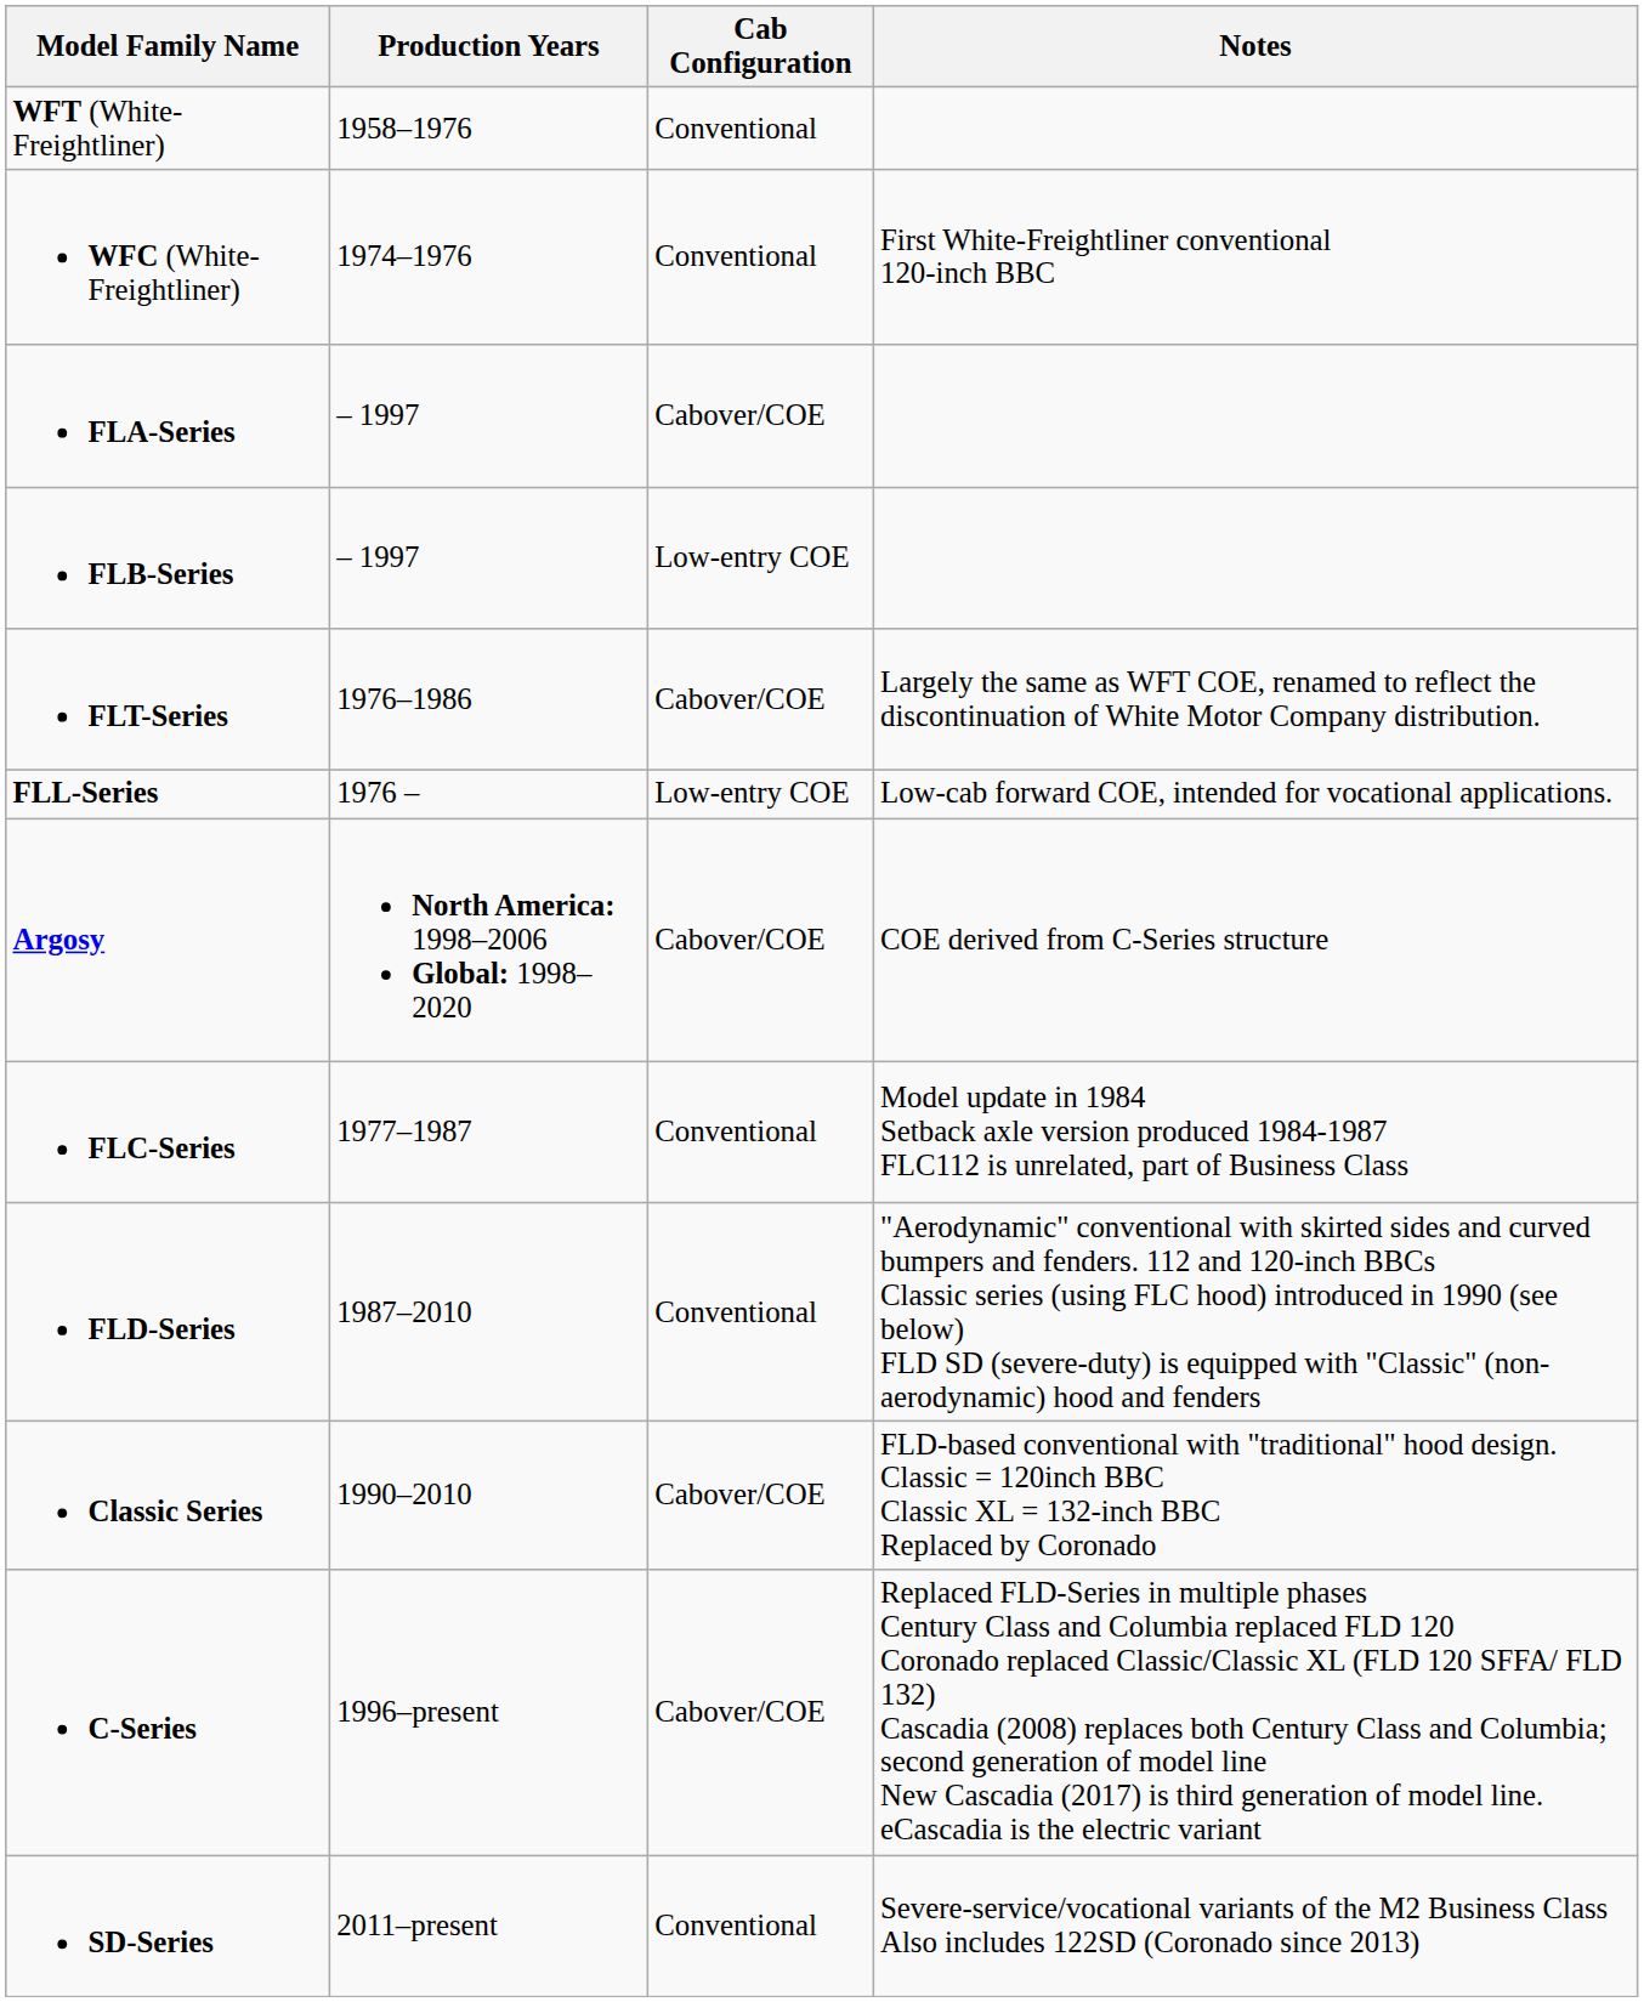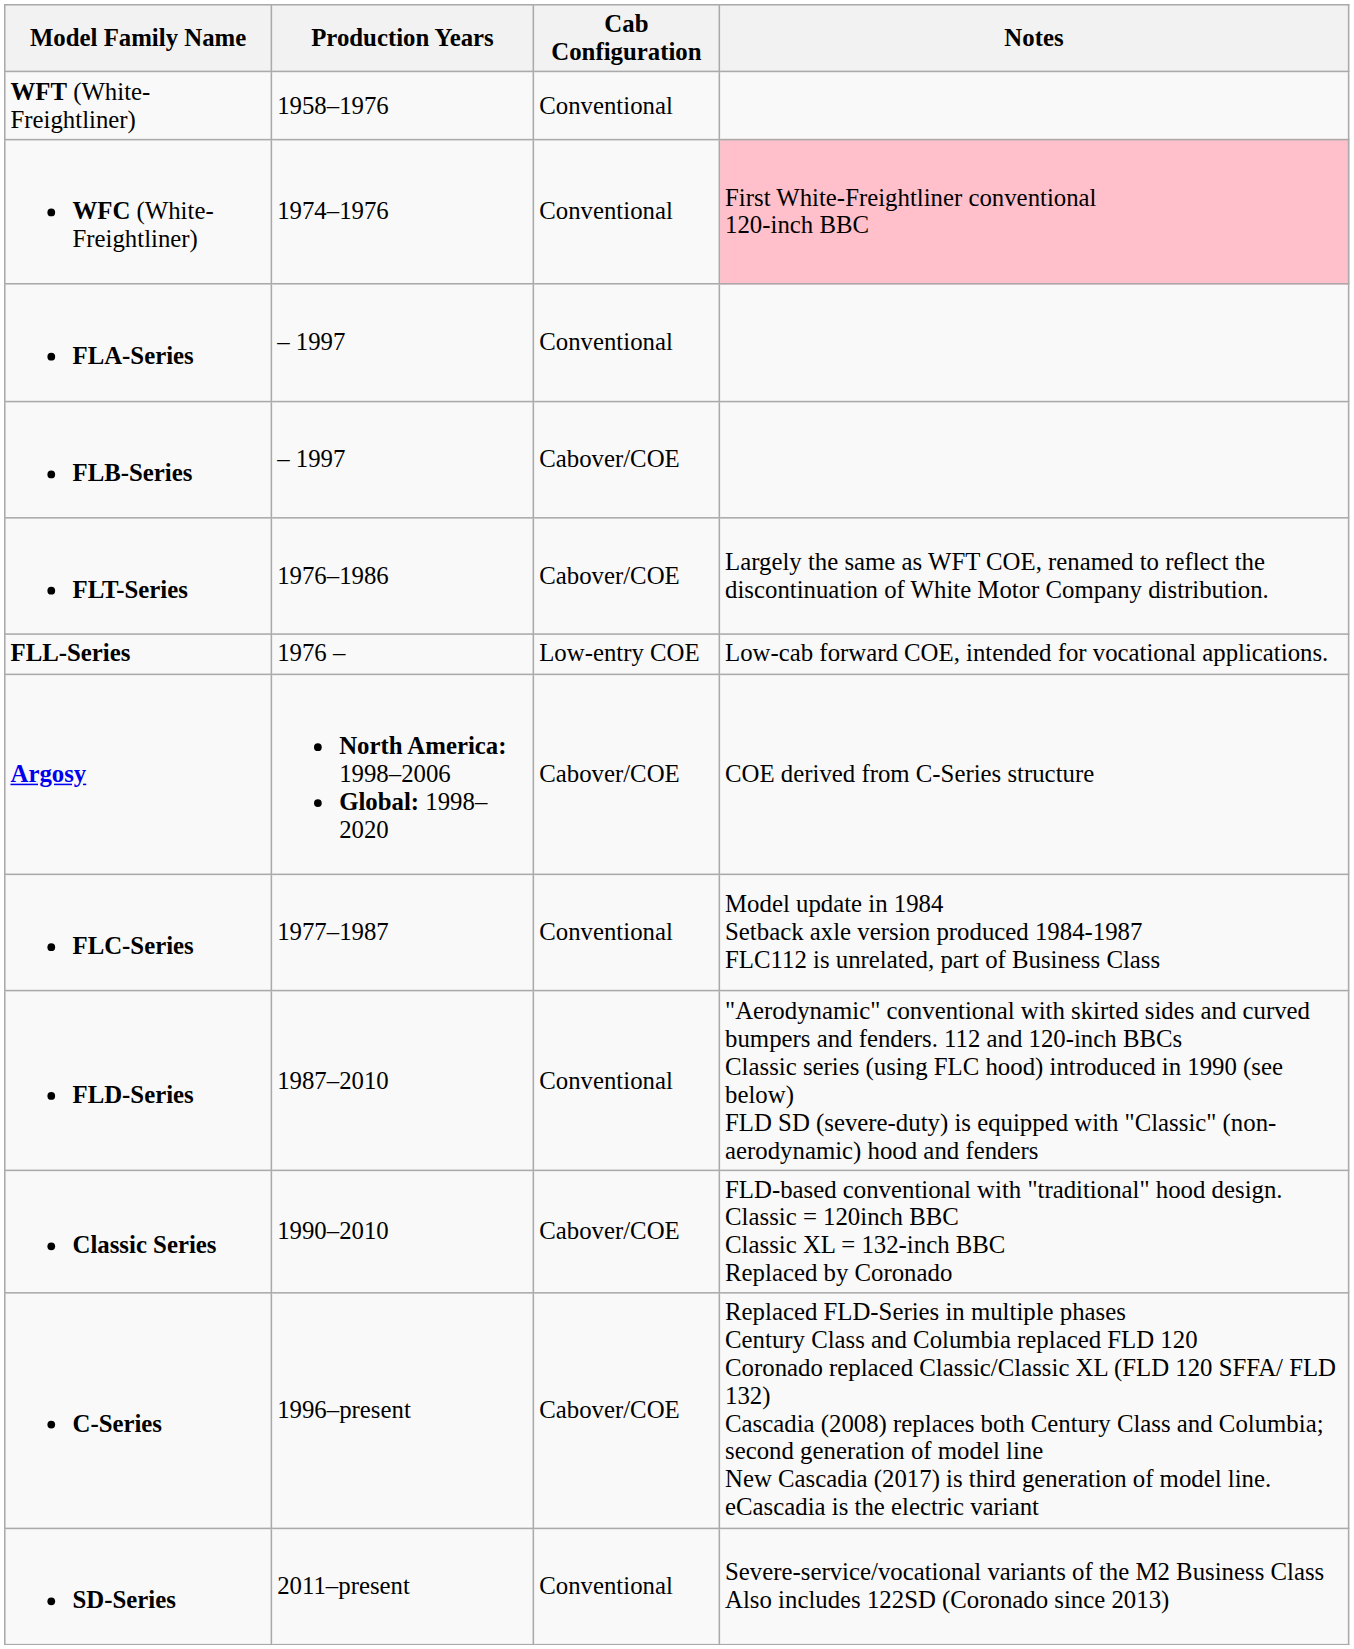 <table class="wikitable">
 <tr>
 <th>Model Family Name</th>
 <th>Production Years</th>
 <th>Cab Configuration</th>
 <th>Notes</th>
 </tr>
 <tr>
 <td><strong>WFT</strong> (White-Freightliner)</td>
 <td>1958–1976</td>
 <td>Conventional</td>
 <td></td>
 </tr>
 <tr>
 <td><br><ul><li><strong>WFC</strong> (White-Freightliner)</li></ul></td>
 <td>1974–1976</td>
 <td>Conventional</td>
-<td>First White-Freightliner conventional<br>120-inch BBC</td>
+<td style="background: pink;">First White-Freightliner conventional<br>120-inch BBC</td>
 </tr>
 <tr>
 <td><br><ul><li><strong>FLA-Series</strong></li></ul></td>
 <td> – 1997</td>
-<td>Cabover/COE</td>
+<td>Conventional</td>
 <td></td>
 </tr>
 <tr>
 <td><br><ul><li><strong>FLB-Series</strong></li></ul></td>
 <td> – 1997</td>
-<td>Low-entry COE</td>
+<td>Cabover/COE</td>
 <td></td>
 </tr>
 <tr>
 <td><br><ul><li><strong>FLT-Series</strong></li></ul></td>
 <td>1976–1986</td>
 <td>Cabover/COE</td>
 <td>Largely the same as WFT COE, renamed to reflect the discontinuation of White Motor Company distribution.</td>
 </tr>
 <tr>
 <td><strong>FLL-Series</strong></td>
 <td>1976 – </td>
 <td>Low-entry COE</td>
 <td>Low-cab forward COE, intended for vocational applications.</td>
 </tr>
 <tr>
 <td><strong><a href='#'>Argosy</a></strong></td>
 <td><br><ul><li><strong>North America:</strong> 1998–2006</li><li><strong>Global:</strong> 1998–2020</li></ul></td>
 <td>Cabover/COE</td>
 <td>COE derived from C-Series structure</td>
 </tr>
 <tr>
 <td><br><ul><li><strong>FLC-Series</strong></li></ul></td>
 <td>1977–1987</td>
 <td>Conventional</td>
 <td>Model update in 1984<br>Setback axle version produced 1984-1987<br>FLC112 is unrelated, part of Business Class</td>
 </tr>
 <tr>
 <td><br><ul><li><strong>FLD-Series</strong></li></ul></td>
 <td>1987–2010</td>
 <td>Conventional</td>
 <td>"Aerodynamic" conventional with skirted sides and curved bumpers and fenders. 112 and 120-inch BBCs<br>Classic series (using FLC hood) introduced in 1990 (see below)<br>FLD SD (severe-duty) is equipped with "Classic" (non-aerodynamic) hood and fenders</td>
 </tr>
 <tr>
 <td><br><ul><li><strong>Classic Series</strong></li></ul></td>
 <td>1990–2010</td>
 <td>Cabover/COE</td>
 <td>FLD-based conventional with "traditional" hood design.<br>Classic = 120inch BBC<br>Classic XL = 132-inch BBC<br>Replaced by Coronado</td>
 </tr>
 <tr>
 <td><br><ul><li><strong>C-Series</strong></li></ul></td>
 <td>1996–present</td>
 <td>Cabover/COE</td>
 <td>Replaced FLD-Series in multiple phases<br>Century Class and Columbia replaced FLD 120<br>Coronado replaced Classic/Classic XL (FLD 120 SFFA/ FLD 132)<br>Cascadia (2008) replaces both Century Class and Columbia; second generation of model line<br>New Cascadia (2017) is third generation of model line.<br>eCascadia is the electric variant</td>
 </tr>
 <tr>
 <td><br><ul><li><strong>SD-Series</strong></li></ul></td>
 <td>2011–present</td>
 <td>Conventional</td>
 <td>Severe-service/vocational variants of the M2 Business Class<br>Also includes 122SD (Coronado since 2013)</td>
 </tr>
 </table>
